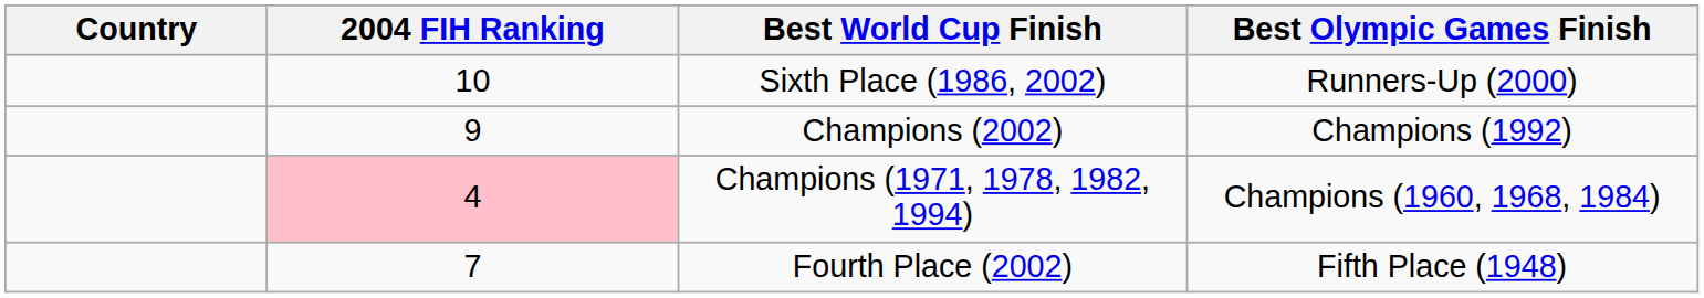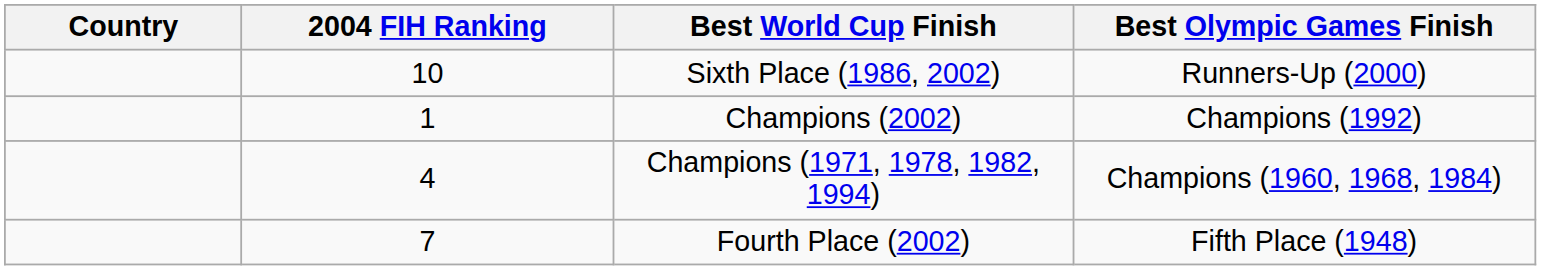 <table class="wikitable">
 <tr>
 <th style="width:125px;">Country</th>
 <th style="width:200px;">2004 <a href='#'>FIH Ranking</a></th>
 <th style="width:250px;">Best <a href='#'>World Cup</a> Finish</th>
 <th style="width:250px;">Best <a href='#'>Olympic Games</a> Finish</th>
 </tr>
 <tr style="text-align:center;">
 <td style="text-align:left;"></td>
 <td>10</td>
 <td>Sixth Place (<a href='#'>1986</a>, <a href='#'>2002</a>)</td>
 <td>Runners-Up (<a href='#'>2000</a>)</td>
 </tr>
 <tr style="text-align:center;">
 <td style="text-align:left;"></td>
-<td>9</td>
+<td>1</td>
 <td>Champions (<a href='#'>2002</a>)</td>
 <td>Champions (<a href='#'>1992</a>)</td>
 </tr>
 <tr style="text-align:center;">
 <td style="text-align:left;"></td>
-<td style="background: pink;">4</td>
+<td>4</td>
 <td>Champions (<a href='#'>1971</a>, <a href='#'>1978</a>, <a href='#'>1982</a>, <a href='#'>1994</a>)</td>
 <td>Champions (<a href='#'>1960</a>, <a href='#'>1968</a>, <a href='#'>1984</a>)</td>
 </tr>
 <tr style="text-align:center;">
 <td style="text-align:left;"></td>
 <td>7</td>
 <td>Fourth Place (<a href='#'>2002</a>)</td>
 <td>Fifth Place (<a href='#'>1948</a>)</td>
 </tr>
 </table>
